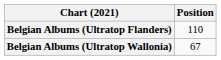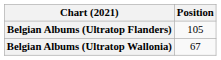 <table class="wikitable sortable plainrowheaders" style="text-align:center">
 <tr>
 <th scope="col">Chart (2021)</th>
 <th scope="col">Position</th>
 </tr>
 <tr>
 <th scope="row">Belgian Albums (Ultratop Flanders)</th>
-<td>110</td>
+<td>105</td>
 </tr>
 <tr>
 <th scope="row">Belgian Albums (Ultratop Wallonia)</th>
 <td>67</td>
 </tr>
 </table>
